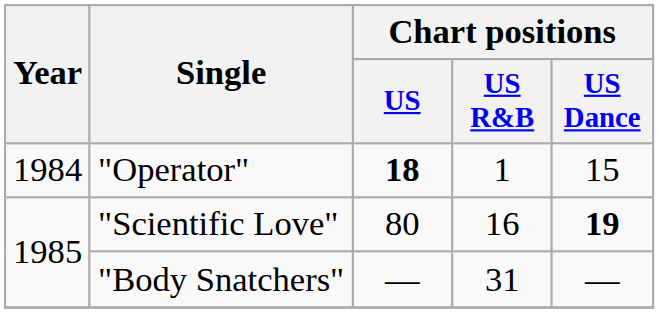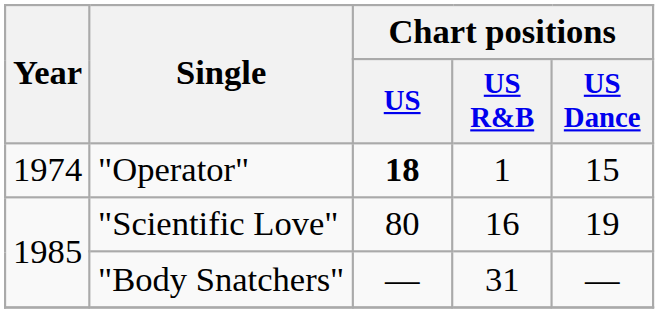 <table class="wikitable" style="text-align:center;">
 <tr>
 <th rowspan="2">Year</th>
 <th rowspan="2">Single</th>
 <th colspan="3">Chart positions</th>
 </tr>
 <tr style="font-size:smaller;">
 <th width="40"><a href='#'>US</a></th>
 <th width="40"><a href='#'>US<br>R&B</a></th>
 <th width="40"><a href='#'>US<br>Dance</a></th>
 </tr>
 <tr>
-<td rowspan="1">1984</td>
+<td rowspan="1">1974</td>
 <td align="left">"Operator"</td>
 <td><strong>18</strong></td>
 <td>1</td>
 <td>15</td>
 </tr>
 <tr>
 <td rowspan="2">1985</td>
 <td align="left">"Scientific Love"</td>
 <td>80</td>
 <td>16</td>
-<td><strong>19</strong></td>
+<td>19</td>
 </tr>
 <tr>
 <td align="left">"Body Snatchers"</td>
 <td>—</td>
 <td>31</td>
 <td>—</td>
 </tr>
 <tr>
 </tr>
 </table>
